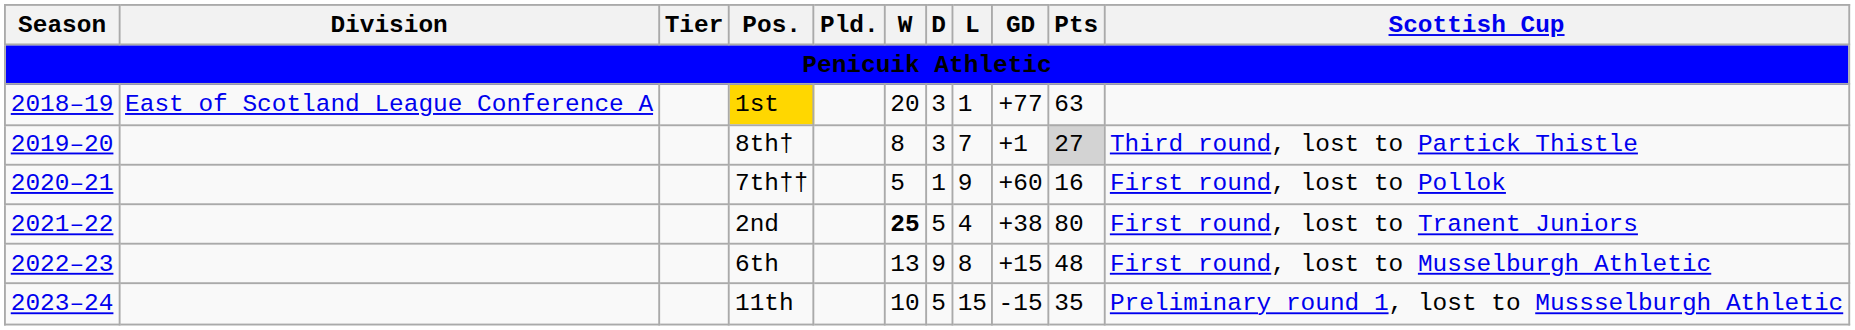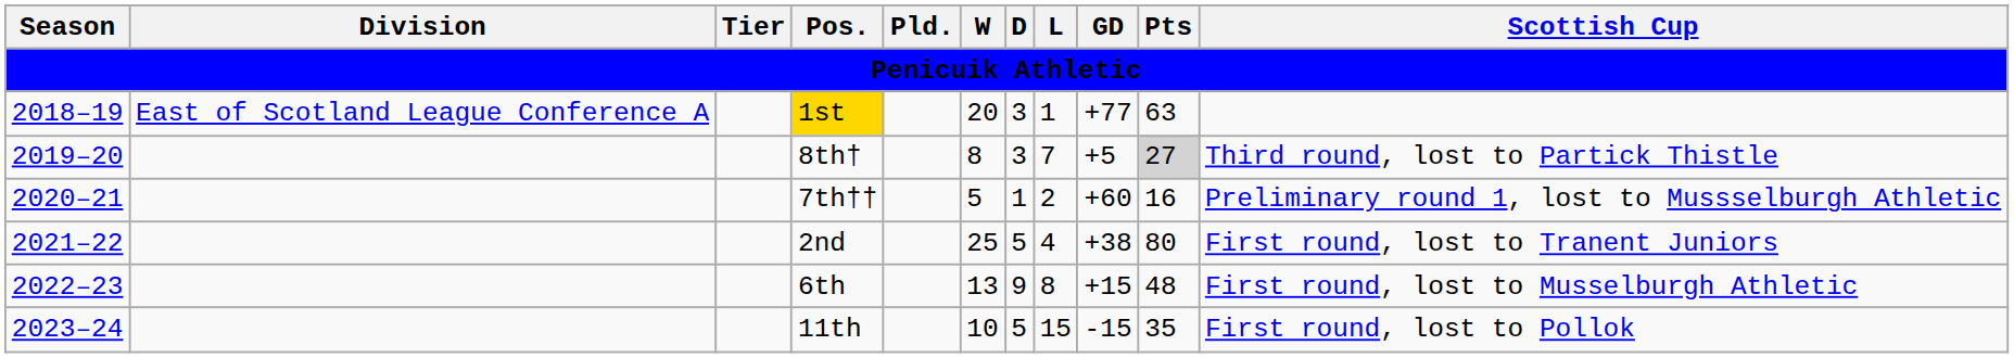 <table class="wikitable">
 <tr>
 <th>Season</th>
 <th>Division</th>
 <th>Tier</th>
 <th>Pos.</th>
 <th>Pld.</th>
 <th>W</th>
 <th>D</th>
 <th>L</th>
 <th>GD</th>
 <th>Pts</th>
 <th><a href='#'>Scottish Cup</a></th>
 </tr>
 <tr>
 <td colspan="13" align=center bgcolor="#00f"><span><strong>Penicuik Athletic</strong></span></td>
 </tr>
 <tr>
 <td><a href='#'>2018–19</a></td>
 <td><a href='#'>East of Scotland League Conference A</a></td>
 <td></td>
 <td bgcolor=gold>1st</td>
 <td></td>
 <td>20</td>
 <td>3</td>
 <td>1</td>
 <td>+77</td>
 <td>63</td>
 <td></td>
 </tr>
 <tr>
 <td><a href='#'>2019–20</a></td>
 <td></td>
 <td></td>
 <td>8th†</td>
 <td></td>
 <td>8</td>
 <td>3</td>
 <td>7</td>
-<td>+1</td>
+<td>+5</td>
 <td style="background: lightgrey;">27</td>
 <td><a href='#'>Third round</a>, lost to <a href='#'>Partick Thistle</a></td>
 </tr>
 <tr>
 <td><a href='#'>2020–21</a></td>
 <td></td>
 <td></td>
 <td>7th††</td>
 <td></td>
 <td>5</td>
 <td>1</td>
-<td>9</td>
+<td>2</td>
 <td>+60</td>
 <td>16</td>
-<td><a href='#'>First round</a>, lost to <a href='#'>Pollok</a></td>
+<td><a href='#'>Preliminary round 1</a>, lost to <a href='#'>Mussselburgh Athletic</a></td>
 </tr>
 <tr>
 <td><a href='#'>2021–22</a></td>
 <td></td>
 <td></td>
 <td>2nd</td>
 <td></td>
-<td><strong>25</strong></td>
+<td>25</td>
 <td>5</td>
 <td>4</td>
 <td>+38</td>
 <td>80</td>
 <td><a href='#'>First round</a>, lost to <a href='#'>Tranent Juniors</a></td>
 </tr>
 <tr>
 <td><a href='#'>2022–23</a></td>
 <td></td>
 <td></td>
 <td>6th</td>
 <td></td>
 <td>13</td>
 <td>9</td>
 <td>8</td>
 <td>+15</td>
 <td>48</td>
 <td><a href='#'>First round</a>, lost to <a href='#'>Musselburgh Athletic</a></td>
 </tr>
 <tr>
 <td><a href='#'>2023–24</a></td>
 <td></td>
 <td></td>
 <td>11th</td>
 <td></td>
 <td>10</td>
 <td>5</td>
 <td>15</td>
 <td>-15</td>
 <td>35</td>
-<td><a href='#'>Preliminary round 1</a>, lost to <a href='#'>Mussselburgh Athletic</a></td>
+<td><a href='#'>First round</a>, lost to <a href='#'>Pollok</a></td>
 </tr>
 </table>
